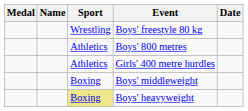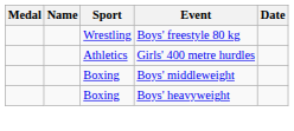 <table class="wikitable"  style="font-size: 95%;">
 <tr>
 <th>Medal</th>
 <th>Name</th>
 <th>Sport</th>
 <th>Event</th>
 <th>Date</th>
 </tr>
 <tr>
 <td></td>
 <td></td>
 <td><a href='#'>Wrestling</a></td>
 <td><a href='#'>Boys' freestyle 80 kg</a></td>
 <td></td>
 </tr>
 <tr>
 <td></td>
 <td></td>
 <td><a href='#'>Athletics</a></td>
-<td><a href='#'>Boys' 800 metres</a></td>
-<td></td>
-</tr>
-<tr>
-<td></td>
-<td></td>
-<td><a href='#'>Athletics</a></td>
 <td><a href='#'>Girls' 400 metre hurdles</a></td>
 <td></td>
 </tr>
 <tr>
 <td></td>
 <td></td>
 <td><a href='#'>Boxing</a></td>
 <td><a href='#'>Boys' middleweight</a></td>
 <td></td>
 </tr>
 <tr>
 <td></td>
 <td></td>
-<td style="background: khaki;"><a href='#'>Boxing</a></td>
+<td><a href='#'>Boxing</a></td>
 <td><a href='#'>Boys' heavyweight</a></td>
 <td></td>
 </tr>
 </table>
